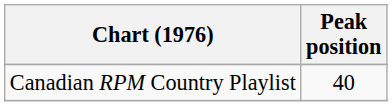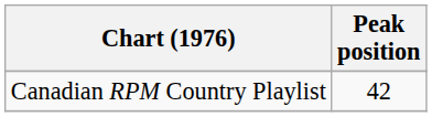 <table class="wikitable">
 <tr>
 <th>Chart (1976)</th>
 <th>Peak<br>position</th>
 </tr>
 <tr>
 </tr>
 <tr>
 </tr>
 <tr>
 <td>Canadian <em>RPM</em> Country Playlist</td>
-<td align="center">40</td>
+<td align="center">42</td>
 </tr>
 <tr>
 </tr>
 </table>
